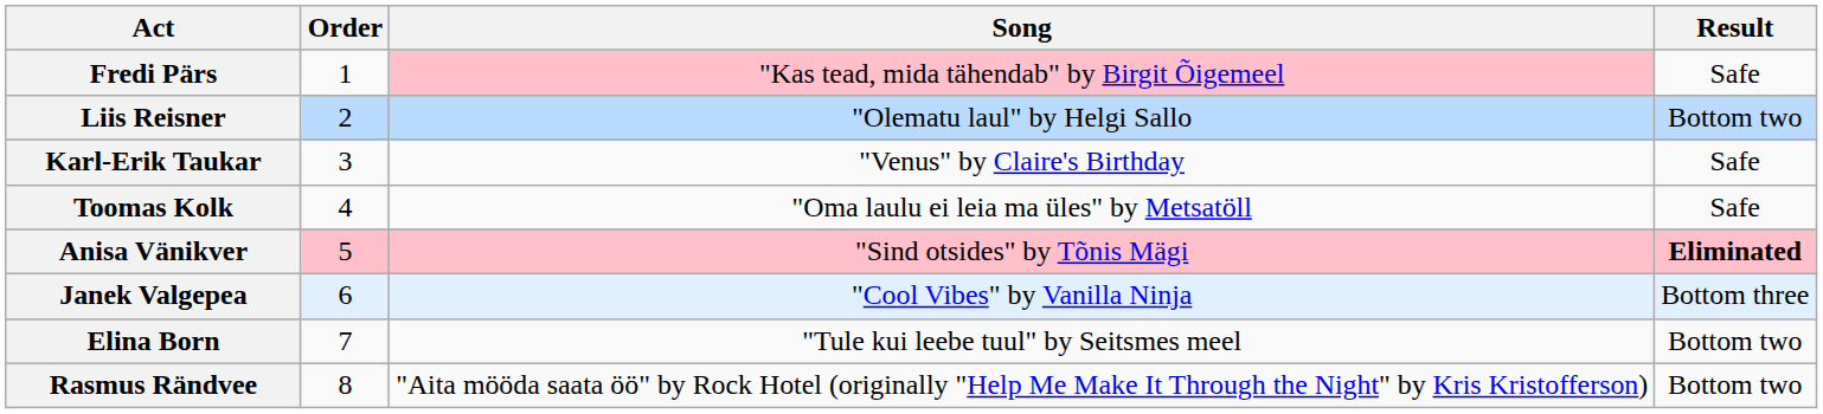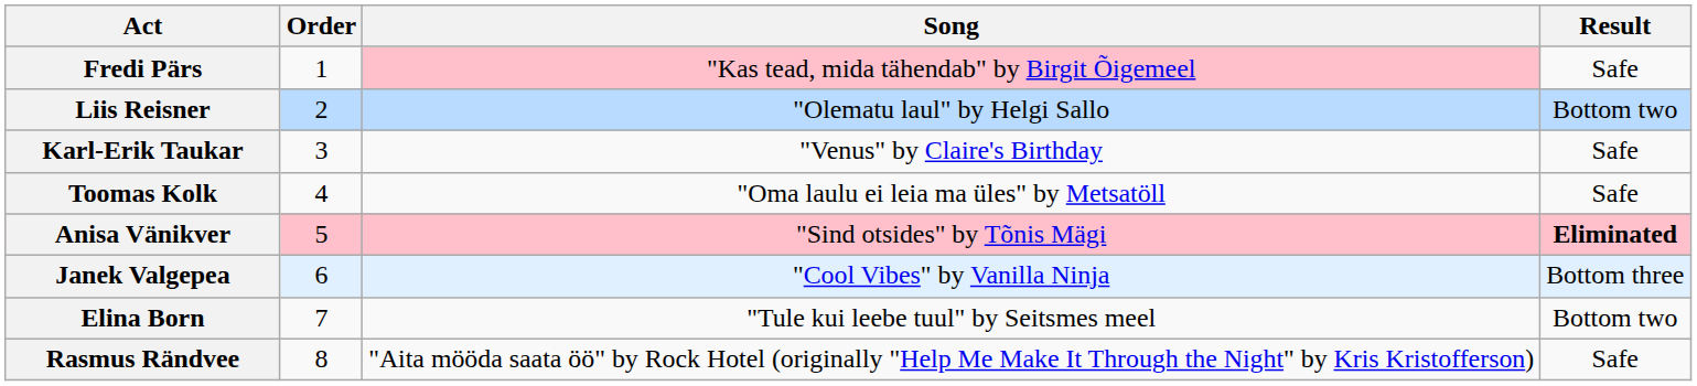 <table class="wikitable plainrowheaders" style="text-align:center;">
 <tr>
 <th scope="col" style="width:10em;">Act</th>
 <th scope="col">Order</th>
 <th scope="col">Song</th>
 <th scope="col">Result</th>
 </tr>
 <tr>
 <th scope="row">Fredi Pärs</th>
 <td>1</td>
 <td style="background: pink;">"Kas tead, mida tähendab" by <a href='#'>Birgit Õigemeel</a></td>
 <td>Safe</td>
 </tr>
 <tr bgcolor="B8DBFF">
 <th scope="row">Liis Reisner</th>
 <td>2</td>
 <td>"Olematu laul" by Helgi Sallo</td>
 <td>Bottom two</td>
 </tr>
 <tr>
 <th scope="row">Karl-Erik Taukar</th>
 <td>3</td>
 <td>"Venus" by <a href='#'>Claire's Birthday</a></td>
 <td>Safe</td>
 </tr>
 <tr>
 <th scope="row">Toomas Kolk</th>
 <td>4</td>
 <td>"Oma laulu ei leia ma üles" by <a href='#'>Metsatöll</a></td>
 <td>Safe</td>
 </tr>
 <tr style="background:pink;">
 <th scope="row"><strong>Anisa Vänikver</strong></th>
 <td>5</td>
 <td>"Sind otsides" by <a href='#'>Tõnis Mägi</a></td>
 <td><strong>Eliminated</strong></td>
 </tr>
 <tr bgcolor="E0F0FF">
 <th scope="row">Janek Valgepea</th>
 <td>6</td>
 <td>"<a href='#'>Cool Vibes</a>" by <a href='#'>Vanilla Ninja</a></td>
 <td>Bottom three</td>
 </tr>
 <tr>
 <th scope="row">Elina Born</th>
 <td>7</td>
 <td>"Tule kui leebe tuul" by Seitsmes meel</td>
 <td>Bottom two</td>
 </tr>
 <tr>
 <th scope="row">Rasmus Rändvee</th>
 <td>8</td>
 <td>"Aita mööda saata öö" by Rock Hotel (originally "<a href='#'>Help Me Make It Through the Night</a>" by <a href='#'>Kris Kristofferson</a>)</td>
-<td>Bottom two</td>
+<td>Safe</td>
 </tr>
 </table>
